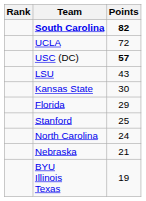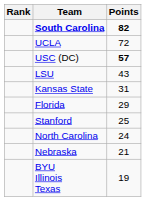 <table class="wikitable sortable" style="text-align:center">
 <tr>
 <th>Rank</th>
 <th>Team</th>
 <th>Points</th>
 </tr>
 <tr>
 <td></td>
 <td align="left"><strong><a href='#'>South Carolina</a></strong></td>
 <td><strong>82</strong></td>
 </tr>
 <tr>
 <td></td>
 <td align="left"><a href='#'>UCLA</a></td>
 <td>72</td>
 </tr>
 <tr>
 <td></td>
 <td align="left"><a href='#'>USC</a> (DC)</td>
 <td><strong>57</strong></td>
 </tr>
 <tr>
 <td></td>
 <td align="left"><a href='#'>LSU</a></td>
 <td>43</td>
 </tr>
 <tr>
 <td></td>
 <td align="left"><a href='#'>Kansas State</a></td>
-<td>30</td>
+<td>31</td>
 </tr>
 <tr>
 <td></td>
 <td align="left"><a href='#'>Florida</a></td>
 <td>29</td>
 </tr>
 <tr>
 <td></td>
 <td align="left"><a href='#'>Stanford</a></td>
 <td>25</td>
 </tr>
 <tr>
 <td></td>
 <td align="left"><a href='#'>North Carolina</a></td>
 <td>24</td>
 </tr>
 <tr>
 <td></td>
 <td align="left"><a href='#'>Nebraska</a></td>
 <td>21</td>
 </tr>
 <tr>
 <td></td>
 <td align="left"><a href='#'>BYU</a><br><a href='#'>Illinois</a><br><a href='#'>Texas</a></td>
 <td>19</td>
 </tr>
 </table>
